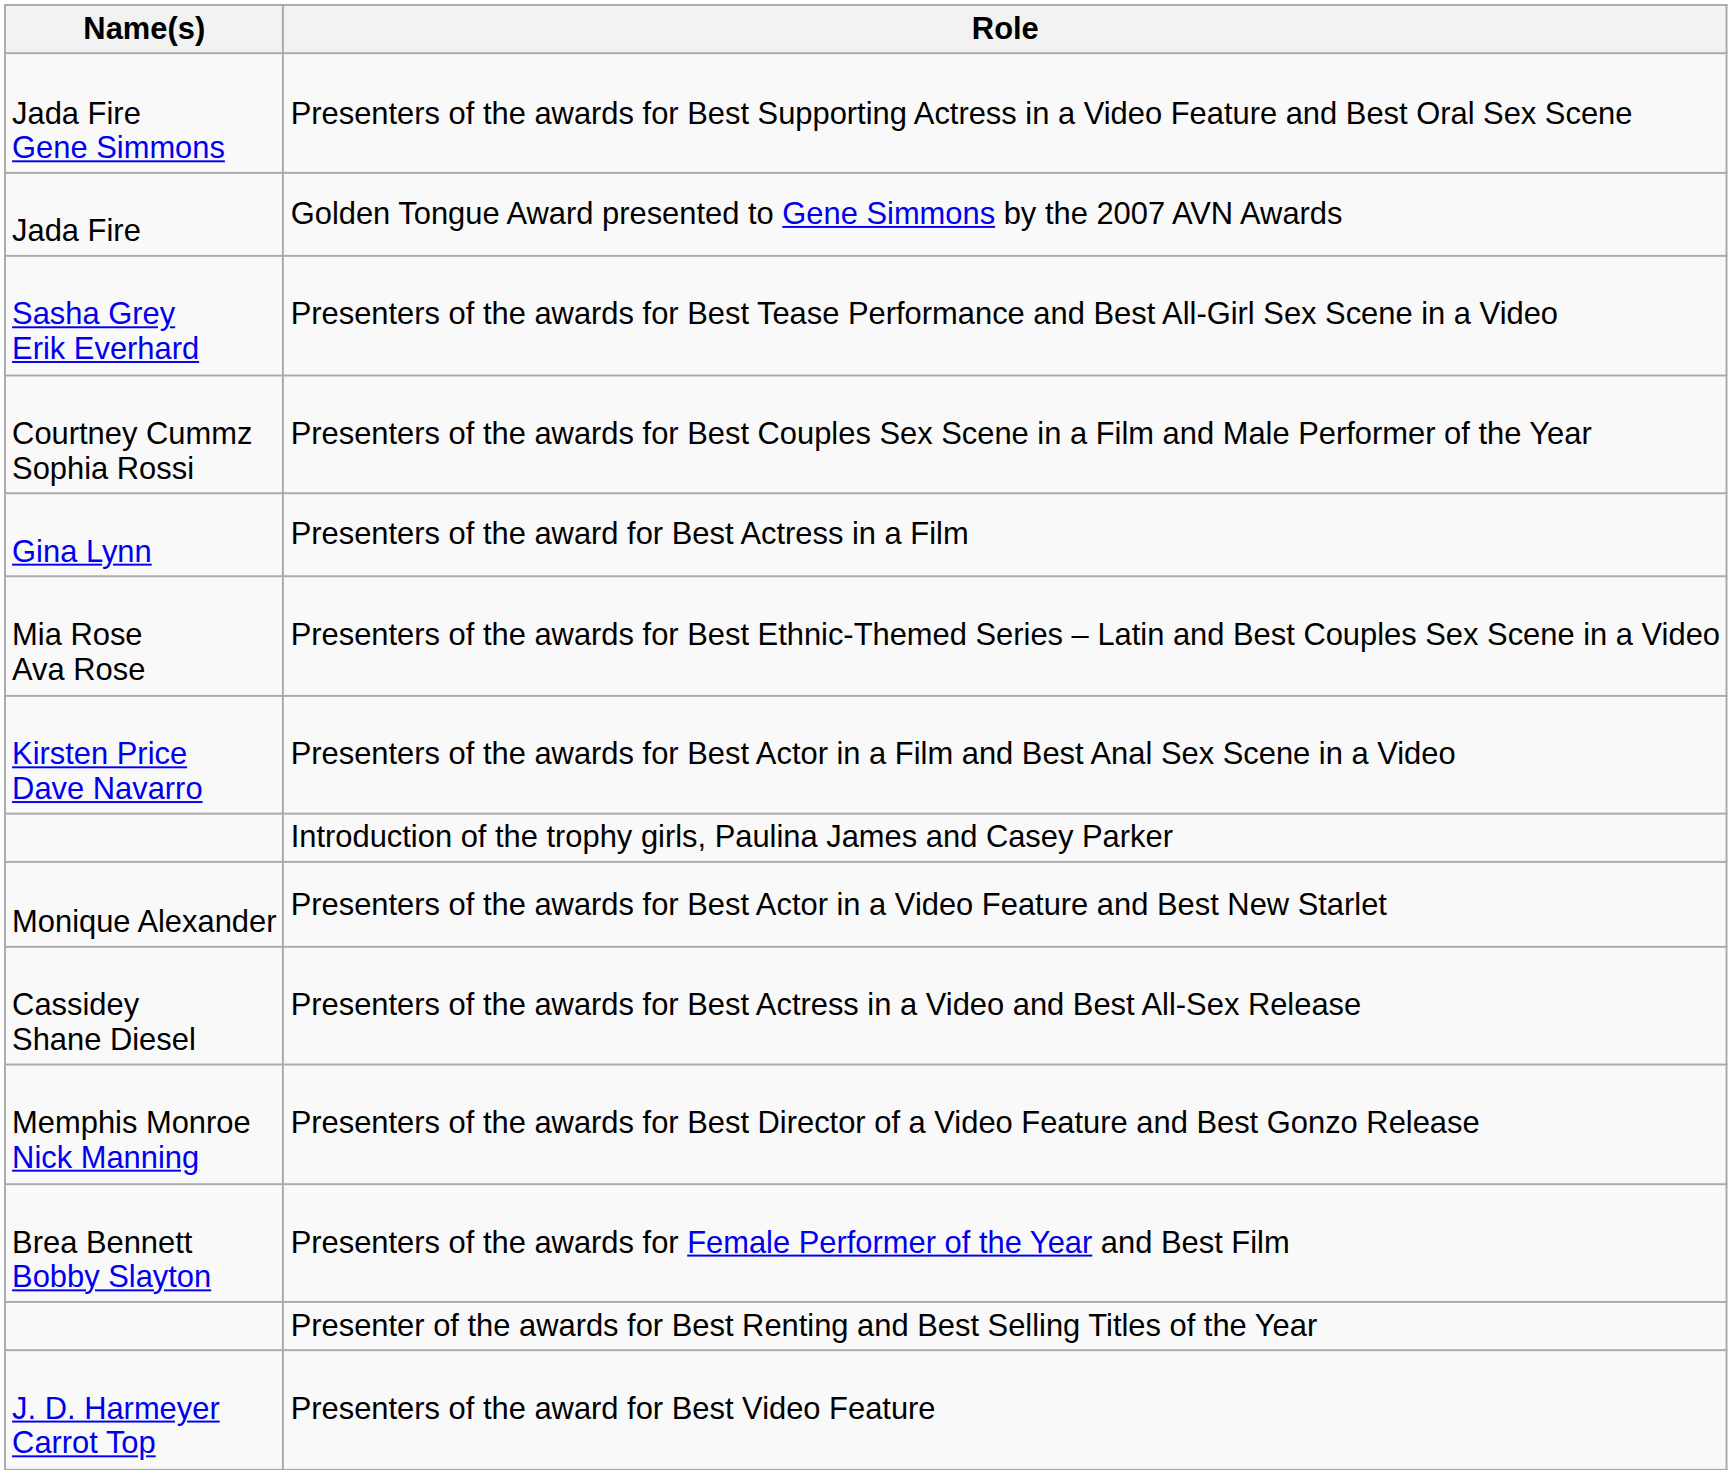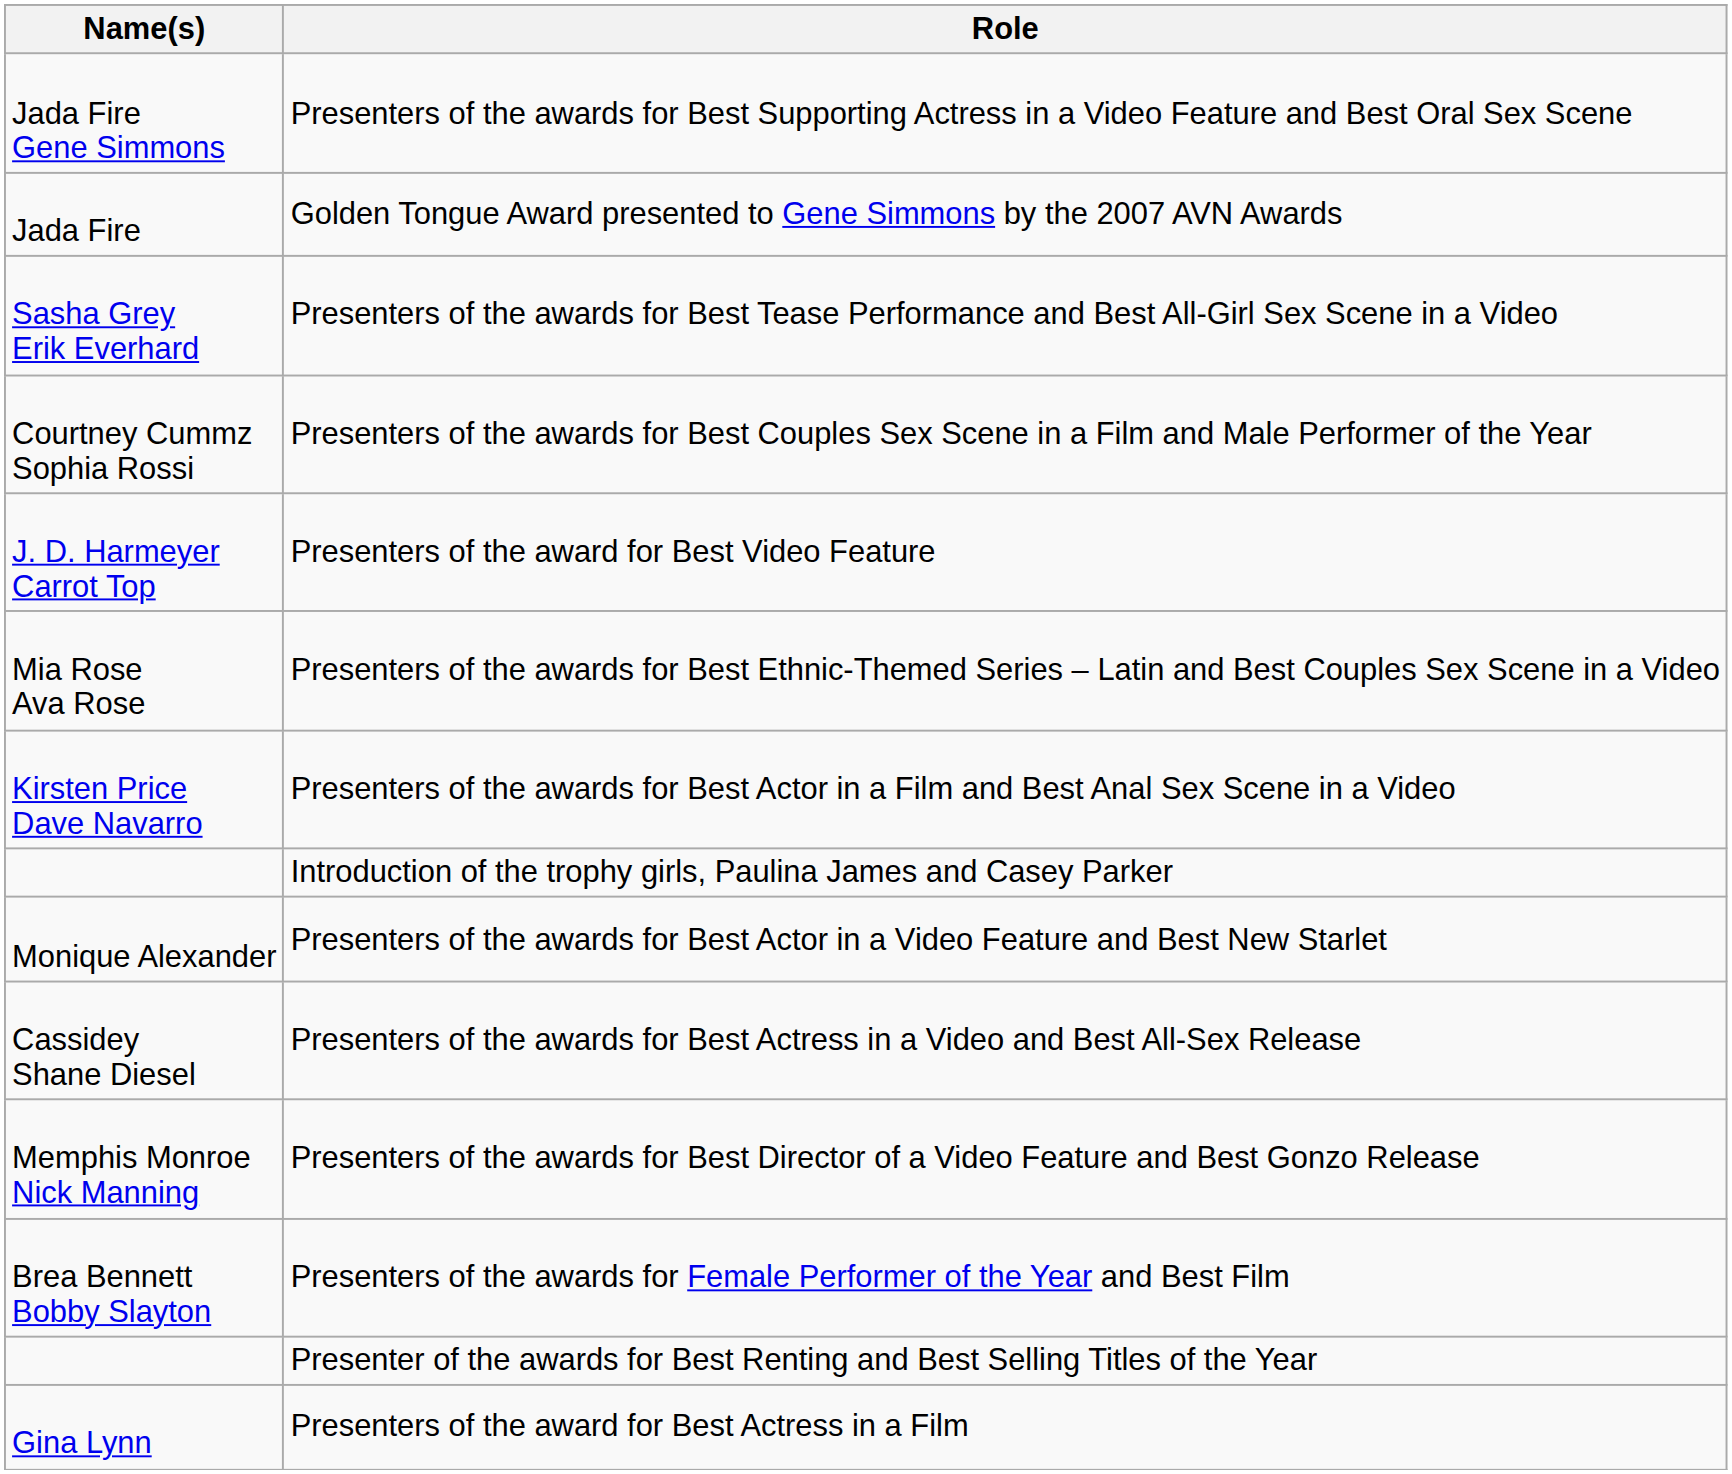 <table class="wikitable sortable">
 <tr>
 <th>Name(s)</th>
 <th>Role</th>
 </tr>
 <tr>
 <td><br>Jada Fire<br><a href='#'>Gene Simmons</a></td>
 <td>Presenters of the awards for Best Supporting Actress in a Video Feature and Best Oral Sex Scene</td>
 </tr>
 <tr>
 <td><br>Jada Fire</td>
 <td>Golden Tongue Award presented to <a href='#'>Gene Simmons</a> by the 2007 AVN Awards</td>
 </tr>
 <tr>
 <td><br><a href='#'>Sasha Grey</a><br><a href='#'>Erik Everhard</a></td>
 <td>Presenters of the awards for Best Tease Performance and Best All-Girl Sex Scene in a Video</td>
 </tr>
 <tr>
 <td><br>Courtney Cummz<br>Sophia Rossi</td>
 <td>Presenters of the awards for Best Couples Sex Scene in a Film and Male Performer of the Year</td>
 </tr>
 <tr>
-<td><br><a href='#'>Gina Lynn</a></td>
-<td>Presenters of the award for Best Actress in a Film</td>
+<td><br><a href='#'>J. D. Harmeyer</a><br><a href='#'>Carrot Top</a></td>
+<td>Presenters of the award for Best Video Feature</td>
 </tr>
 <tr>
 <td><br>Mia Rose<br>Ava Rose</td>
 <td>Presenters of the awards for Best Ethnic-Themed Series – Latin and Best Couples Sex Scene in a Video</td>
 </tr>
 <tr>
 <td><br><a href='#'>Kirsten Price</a><br><a href='#'>Dave Navarro</a></td>
 <td>Presenters of the awards for Best Actor in a Film and Best Anal Sex Scene in a Video</td>
 </tr>
 <tr>
 <td></td>
 <td>Introduction of the trophy girls, Paulina James and Casey Parker</td>
 </tr>
 <tr>
 <td><br>Monique Alexander</td>
 <td>Presenters of the awards for Best Actor in a Video Feature and Best New Starlet</td>
 </tr>
 <tr>
 <td><br>Cassidey<br>Shane Diesel</td>
 <td>Presenters of the awards for Best Actress in a Video and Best All-Sex Release</td>
 </tr>
 <tr>
 <td><br>Memphis Monroe<br><a href='#'>Nick Manning</a></td>
 <td>Presenters of the awards for Best Director of a Video Feature and Best Gonzo Release</td>
 </tr>
 <tr>
 <td><br>Brea Bennett<br><a href='#'>Bobby Slayton</a></td>
 <td>Presenters of the awards for <a href='#'>Female Performer of the Year</a> and Best Film</td>
 </tr>
 <tr>
 <td></td>
 <td>Presenter of the awards for Best Renting and Best Selling Titles of the Year</td>
 </tr>
 <tr>
-<td><br><a href='#'>J. D. Harmeyer</a><br><a href='#'>Carrot Top</a></td>
-<td>Presenters of the award for Best Video Feature</td>
+<td><br><a href='#'>Gina Lynn</a></td>
+<td>Presenters of the award for Best Actress in a Film</td>
 </tr>
 </table>
